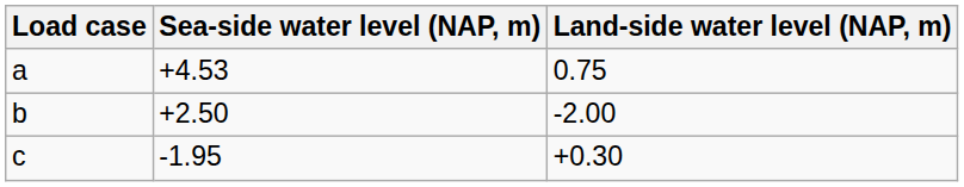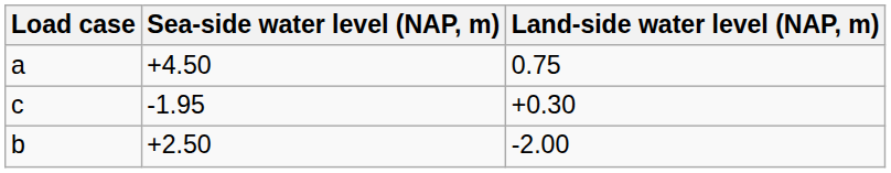 <table class="wikitable">
 <tr>
 <th>Load case</th>
 <th>Sea-side water level (NAP, m)</th>
 <th>Land-side water level (NAP, m)</th>
 </tr>
 <tr>
 <td>a</td>
-<td>+4.53</td>
+<td>+4.50</td>
 <td>0.75</td>
+</tr>
+<tr>
+<td>c</td>
+<td>-1.95</td>
+<td>+0.30</td>
 </tr>
 <tr>
 <td>b</td>
 <td>+2.50</td>
 <td>-2.00</td>
 </tr>
-<tr>
-<td>c</td>
-<td>-1.95</td>
-<td>+0.30</td>
-</tr>
 </table>
